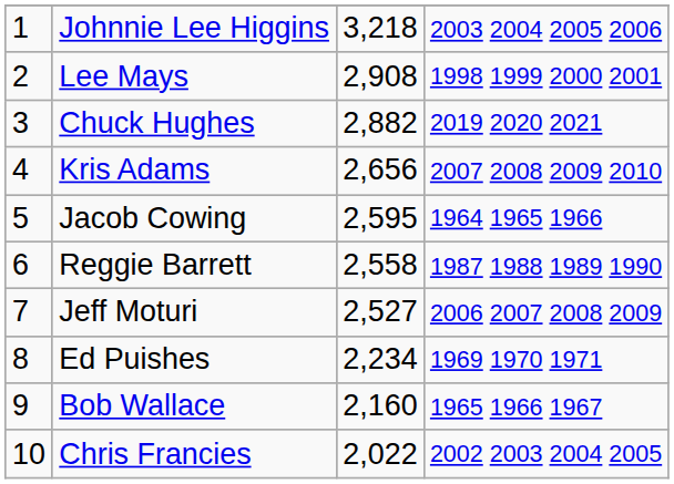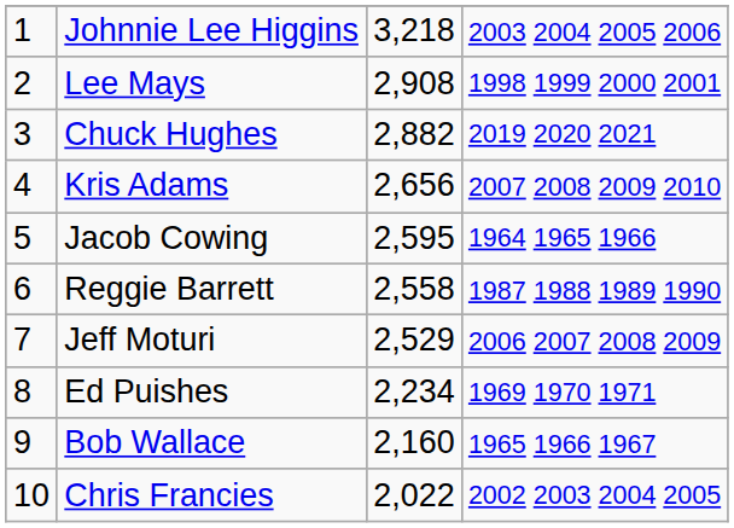 <table class="wikitable">
 <tr>
 </tr>
 <tr>
 <td>1</td>
 <td><a href='#'>Johnnie Lee Higgins</a></td>
 <td>3,218</td>
 <td style="font-size:80%;"><a href='#'>2003</a> <a href='#'>2004</a> <a href='#'>2005</a> <a href='#'>2006</a></td>
 </tr>
 <tr>
 <td>2</td>
 <td><a href='#'>Lee Mays</a></td>
 <td>2,908</td>
 <td style="font-size:80%;"><a href='#'>1998</a> <a href='#'>1999</a> <a href='#'>2000</a> <a href='#'>2001</a></td>
 </tr>
 <tr>
 <td>3</td>
 <td><a href='#'>Chuck Hughes</a></td>
 <td>2,882</td>
 <td style="font-size:80%;"><a href='#'>2019</a> <a href='#'>2020</a> <a href='#'>2021</a></td>
 </tr>
 <tr>
 <td>4</td>
 <td><a href='#'>Kris Adams</a></td>
 <td>2,656</td>
 <td style="font-size:80%;"><a href='#'>2007</a> <a href='#'>2008</a> <a href='#'>2009</a> <a href='#'>2010</a></td>
 </tr>
 <tr>
 <td>5</td>
 <td>Jacob Cowing</td>
 <td>2,595</td>
 <td style="font-size:80%;"><a href='#'>1964</a> <a href='#'>1965</a> <a href='#'>1966</a></td>
 </tr>
 <tr>
 <td>6</td>
 <td>Reggie Barrett</td>
 <td>2,558</td>
 <td style="font-size:80%;"><a href='#'>1987</a> <a href='#'>1988</a> <a href='#'>1989</a> <a href='#'>1990</a></td>
 </tr>
 <tr>
 <td>7</td>
 <td>Jeff Moturi</td>
-<td>2,527</td>
+<td>2,529</td>
 <td style="font-size:80%;"><a href='#'>2006</a> <a href='#'>2007</a> <a href='#'>2008</a> <a href='#'>2009</a></td>
 </tr>
 <tr>
 <td>8</td>
 <td>Ed Puishes</td>
 <td>2,234</td>
 <td style="font-size:80%;"><a href='#'>1969</a> <a href='#'>1970</a> <a href='#'>1971</a></td>
 </tr>
 <tr>
 <td>9</td>
 <td><a href='#'>Bob Wallace</a></td>
 <td>2,160</td>
 <td style="font-size:80%;"><a href='#'>1965</a> <a href='#'>1966</a> <a href='#'>1967</a></td>
 </tr>
 <tr>
 <td>10</td>
 <td><a href='#'>Chris Francies</a></td>
 <td>2,022</td>
 <td style="font-size:80%;"><a href='#'>2002</a> <a href='#'>2003</a> <a href='#'>2004</a> <a href='#'>2005</a></td>
 </tr>
 </table>
